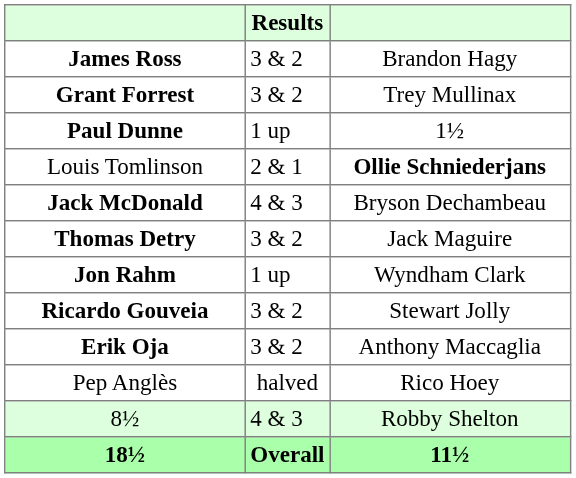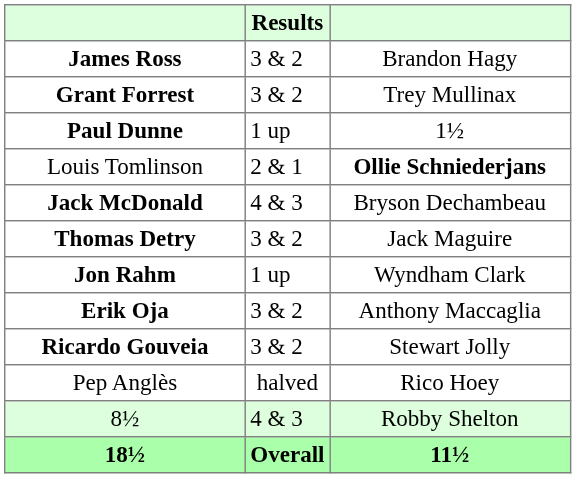 <table border="1" cellpadding="3" style="border-collapse:collapse; text-align:center;">
 <tr style="background:#ddffdd;">
 <th width=160></th>
 <th>Results</th>
 <th width=160></th>
 </tr>
 <tr>
 <td><strong>James Ross</strong></td>
 <td align=left> 3 & 2</td>
 <td>Brandon Hagy</td>
 </tr>
 <tr>
 <td><strong>Grant Forrest</strong></td>
 <td align=left> 3 & 2</td>
 <td>Trey Mullinax</td>
 </tr>
 <tr>
 <td><strong>Paul Dunne</strong></td>
 <td align=left> 1 up</td>
 <td>1½</td>
 </tr>
 <tr>
 <td>Louis Tomlinson</td>
 <td align=left> 2 & 1</td>
 <td><strong>Ollie Schniederjans</strong></td>
 </tr>
 <tr>
 <td><strong>Jack McDonald</strong></td>
 <td align=left> 4 & 3</td>
 <td>Bryson Dechambeau</td>
 </tr>
 <tr>
 <td><strong>Thomas Detry</strong></td>
 <td align=left> 3 & 2</td>
 <td>Jack Maguire</td>
 </tr>
 <tr>
 <td><strong>Jon Rahm</strong></td>
 <td align=left> 1 up</td>
 <td>Wyndham Clark</td>
 </tr>
 <tr>
+<td><strong>Erik Oja</strong></td>
+<td align=left> 3 & 2</td>
+<td>Anthony Maccaglia</td>
+</tr>
+<tr>
 <td><strong>Ricardo Gouveia</strong></td>
 <td align=left> 3 & 2</td>
 <td>Stewart Jolly</td>
-</tr>
-<tr>
-<td><strong>Erik Oja</strong></td>
-<td align=left> 3 & 2</td>
-<td>Anthony Maccaglia</td>
 </tr>
 <tr>
 <td>Pep Anglès</td>
 <td>halved</td>
 <td>Rico Hoey</td>
 </tr>
 <tr style="background:#ddffdd;">
 <td>8½</td>
 <td align=left> 4 & 3</td>
 <td>Robby Shelton</td>
 </tr>
 <tr style="background:#aaffaa;">
 <th>18½</th>
 <th>Overall</th>
 <th>11½</th>
 </tr>
 </table>
